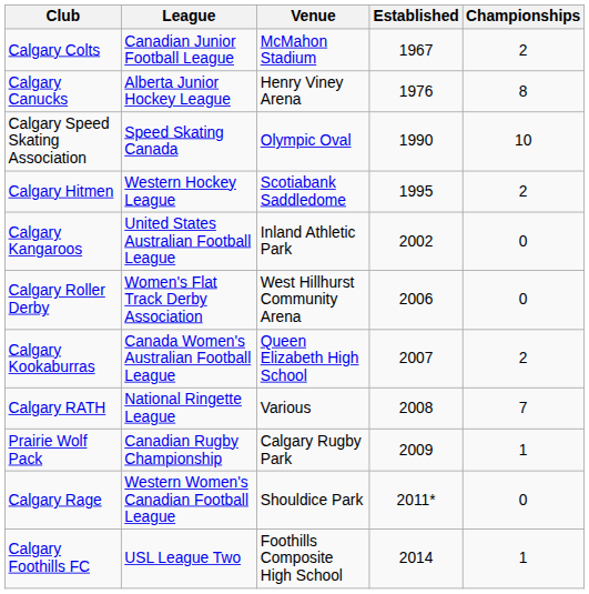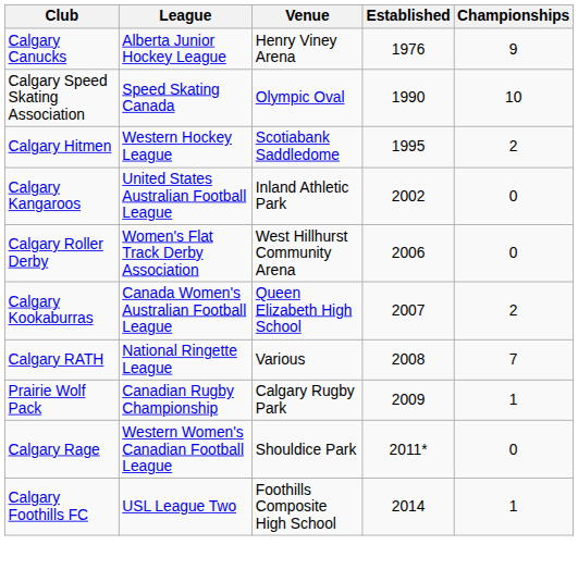 <table class="wikitable">
 <tr>
 <th>Club</th>
 <th>League</th>
 <th>Venue</th>
 <th>Established</th>
 <th>Championships</th>
 </tr>
 <tr>
-<td><a href='#'>Calgary Colts</a></td>
-<td><a href='#'>Canadian Junior Football League</a></td>
-<td><a href='#'>McMahon Stadium</a></td>
-<td style="text-align:center;">1967</td>
-<td style="text-align:center;">2</td>
-</tr>
-<tr>
 <td><a href='#'>Calgary Canucks</a></td>
 <td><a href='#'>Alberta Junior Hockey League</a></td>
 <td>Henry Viney Arena</td>
 <td style="text-align:center;">1976</td>
-<td style="text-align:center;">8</td>
+<td style="text-align:center;">9</td>
 </tr>
 <tr>
 <td>Calgary Speed Skating Association</td>
 <td><a href='#'>Speed Skating Canada</a></td>
 <td><a href='#'>Olympic Oval</a></td>
 <td style="text-align:center;">1990</td>
 <td style="text-align:center;">10</td>
 </tr>
 <tr>
 <td><a href='#'>Calgary Hitmen</a></td>
 <td><a href='#'>Western Hockey League</a></td>
 <td><a href='#'>Scotiabank Saddledome</a></td>
 <td style="text-align:center;">1995</td>
 <td style="text-align:center;">2</td>
 </tr>
 <tr>
 <td><a href='#'>Calgary Kangaroos</a></td>
 <td><a href='#'>United States Australian Football League</a></td>
 <td>Inland Athletic Park</td>
 <td style="text-align:center;">2002</td>
 <td style="text-align:center;">0</td>
 </tr>
 <tr>
 <td><a href='#'>Calgary Roller Derby</a></td>
 <td><a href='#'>Women's Flat Track Derby Association</a></td>
 <td>West Hillhurst Community Arena</td>
 <td style="text-align:center;">2006</td>
 <td style="text-align:center;">0</td>
 </tr>
 <tr>
 <td><a href='#'>Calgary Kookaburras</a></td>
 <td><a href='#'>Canada Women's Australian Football League</a></td>
 <td><a href='#'>Queen Elizabeth High School</a></td>
 <td style="text-align:center;">2007</td>
 <td style="text-align:center;">2</td>
 </tr>
 <tr>
 <td><a href='#'>Calgary RATH</a></td>
 <td><a href='#'>National Ringette League</a></td>
 <td>Various</td>
 <td style="text-align:center;">2008</td>
 <td style="text-align:center;">7</td>
 </tr>
 <tr>
 <td><a href='#'>Prairie Wolf Pack</a></td>
 <td><a href='#'>Canadian Rugby Championship</a></td>
 <td>Calgary Rugby Park</td>
 <td style="text-align:center">2009</td>
 <td style="text-align:center">1</td>
 </tr>
 <tr>
 <td><a href='#'>Calgary Rage</a></td>
 <td><a href='#'>Western Women's Canadian Football League</a></td>
 <td>Shouldice Park</td>
 <td style="text-align:center">2011*</td>
 <td style="text-align:center">0</td>
 </tr>
 <tr>
 <td><a href='#'>Calgary Foothills FC</a></td>
 <td><a href='#'>USL League Two</a></td>
 <td>Foothills Composite High School</td>
 <td style="text-align:center;">2014</td>
 <td style="text-align:center;">1</td>
 </tr>
 </table>
